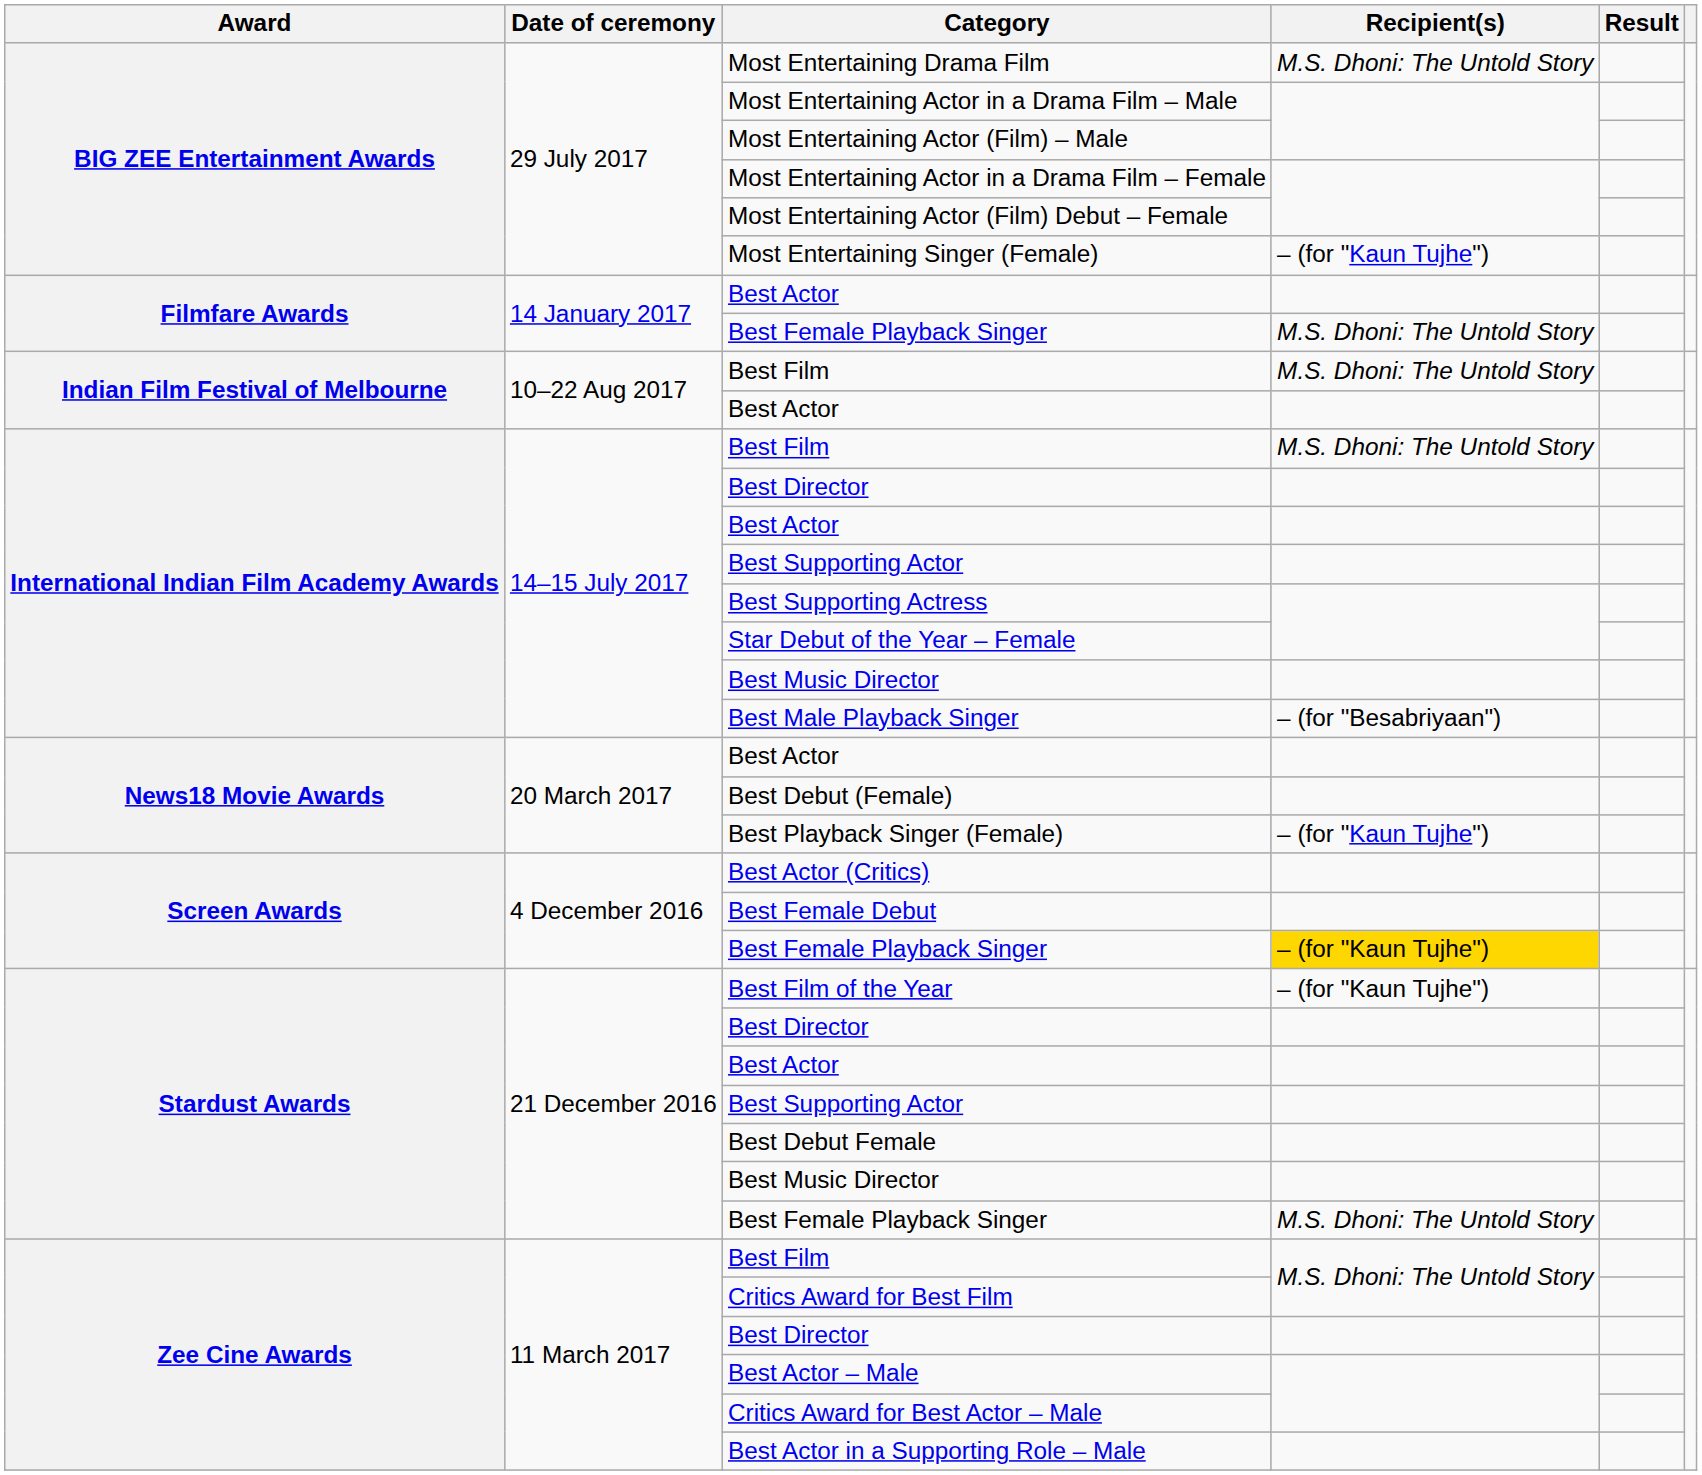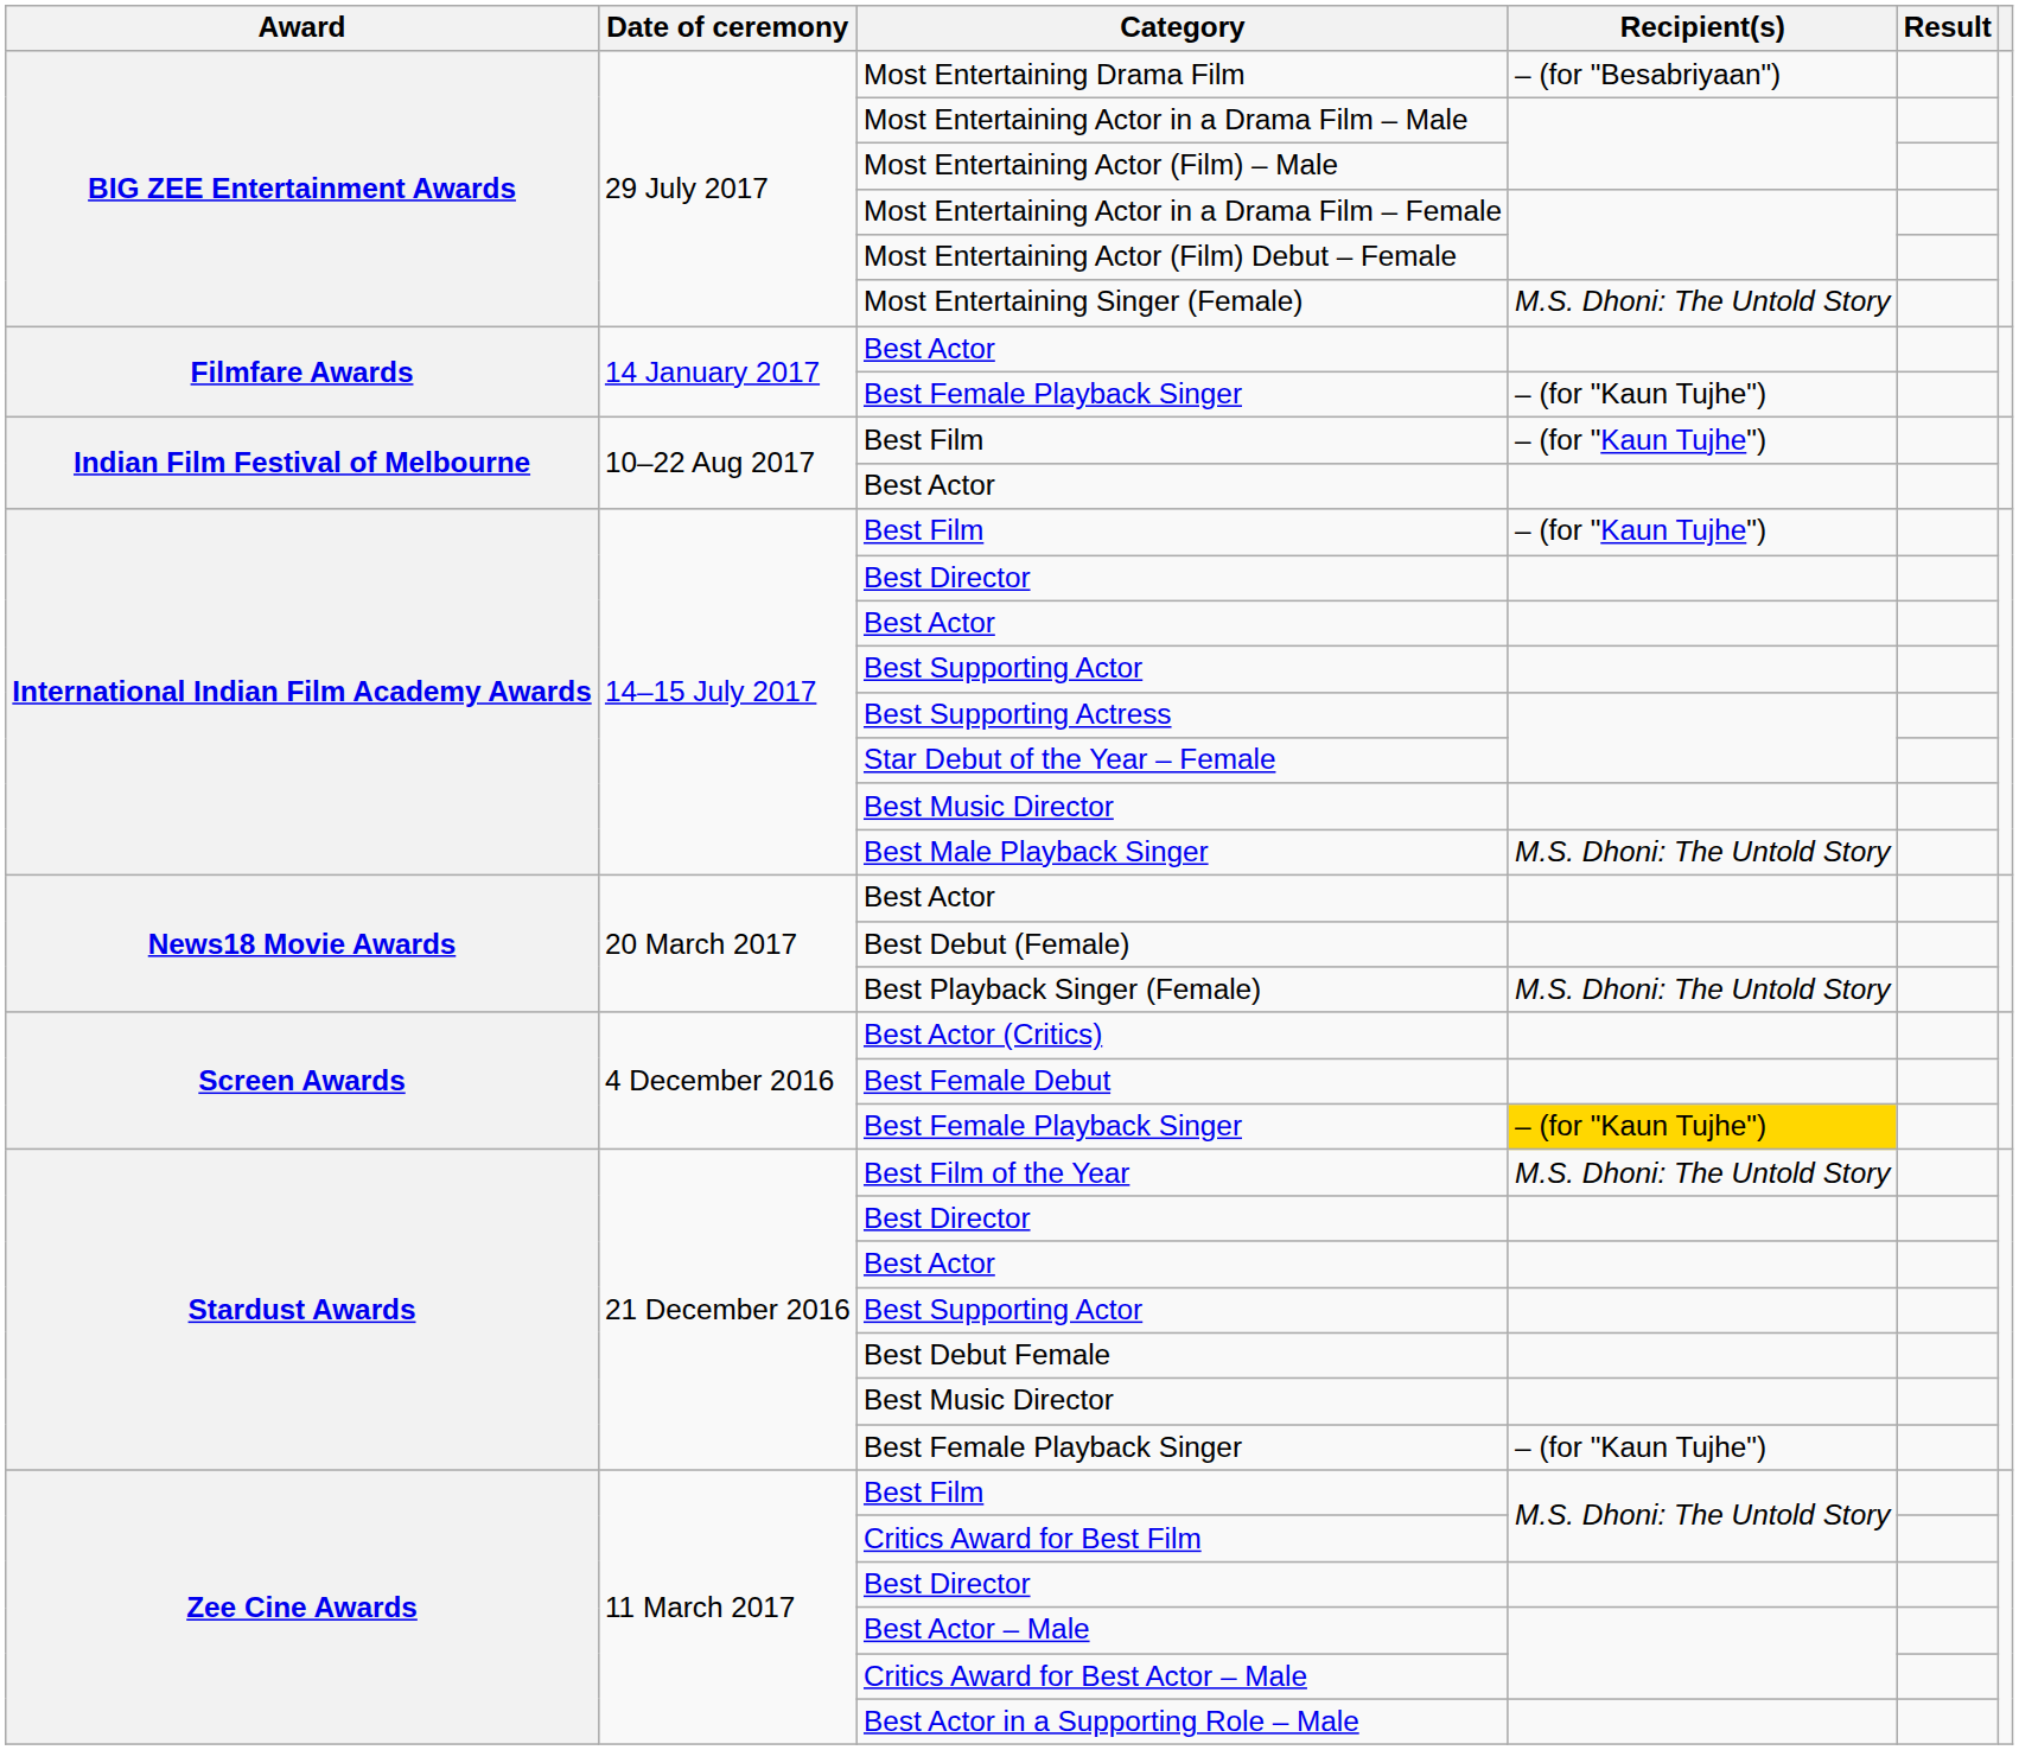 <table class="wikitable plainrowheaders sortable">
 <tr>
 <th scope="col">Award</th>
 <th scope="col">Date of ceremony</th>
 <th scope="col">Category</th>
 <th scope="col">Recipient(s)</th>
 <th scope="col">Result</th>
 <th scope="col" class="unsortable"></th>
 </tr>
 <tr>
 <th scope="row" rowspan="6"><a href='#'>BIG ZEE Entertainment Awards</a></th>
 <td rowspan="6">29 July 2017</td>
 <td>Most Entertaining Drama Film</td>
-<td><em>M.S. Dhoni: The Untold Story</em></td>
+<td> – (for "Besabriyaan")</td>
 <td></td>
 <td style="text-align:center;" rowspan="6"><br></td>
 </tr>
 <tr>
 <td>Most Entertaining Actor in a Drama Film – Male</td>
 <td rowspan="2"></td>
 <td></td>
 </tr>
 <tr>
 <td>Most Entertaining Actor (Film) – Male</td>
 <td></td>
 </tr>
 <tr>
 <td>Most Entertaining Actor in a Drama Film – Female</td>
 <td rowspan="2"></td>
 <td></td>
 </tr>
 <tr>
 <td>Most Entertaining Actor (Film) Debut – Female</td>
 <td></td>
 </tr>
 <tr>
 <td>Most Entertaining Singer (Female)</td>
-<td> – (for "<a href='#'>Kaun Tujhe</a>")</td>
+<td><em>M.S. Dhoni: The Untold Story</em></td>
 <td></td>
 </tr>
 <tr>
 <th scope="row" rowspan="2"><a href='#'>Filmfare Awards</a></th>
 <td rowspan="2"><a href='#'>14 January 2017</a></td>
 <td><a href='#'>Best Actor</a></td>
 <td></td>
 <td></td>
 <td style="text-align:center;" rowspan="2"></td>
 </tr>
 <tr>
 <td><a href='#'>Best Female Playback Singer</a></td>
-<td><em>M.S. Dhoni: The Untold Story</em></td>
+<td> – (for "Kaun Tujhe")</td>
 <td></td>
 </tr>
 <tr>
 <th scope="row" rowspan="2"><a href='#'>Indian Film Festival of Melbourne</a></th>
 <td rowspan="2">10–22 Aug 2017</td>
 <td>Best Film</td>
-<td><em>M.S. Dhoni: The Untold Story</em></td>
+<td> – (for "<a href='#'>Kaun Tujhe</a>")</td>
 <td></td>
 <td style="text-align:center;" rowspan="2"><br></td>
 </tr>
 <tr>
 <td>Best Actor</td>
 <td></td>
 <td></td>
 </tr>
 <tr>
 <th scope="row" rowspan="8"><a href='#'>International Indian Film Academy Awards</a></th>
 <td rowspan="8"><a href='#'>14–15 July 2017</a></td>
 <td><a href='#'>Best Film</a></td>
-<td><em>M.S. Dhoni: The Untold Story</em></td>
+<td> – (for "<a href='#'>Kaun Tujhe</a>")</td>
 <td></td>
 <td style="text-align:center;" rowspan="8"><br></td>
 </tr>
 <tr>
 <td><a href='#'>Best Director</a></td>
 <td></td>
 <td></td>
 </tr>
 <tr>
 <td><a href='#'>Best Actor</a></td>
 <td></td>
 <td></td>
 </tr>
 <tr>
 <td><a href='#'>Best Supporting Actor</a></td>
 <td></td>
 <td></td>
 </tr>
 <tr>
 <td><a href='#'>Best Supporting Actress</a></td>
 <td rowspan="2"></td>
 <td></td>
 </tr>
 <tr>
 <td><a href='#'>Star Debut of the Year – Female</a></td>
 <td></td>
 </tr>
 <tr>
 <td><a href='#'>Best Music Director</a></td>
 <td></td>
 <td></td>
 </tr>
 <tr>
 <td><a href='#'>Best Male Playback Singer</a></td>
-<td> – (for "Besabriyaan")</td>
+<td><em>M.S. Dhoni: The Untold Story</em></td>
 <td></td>
 </tr>
 <tr>
 <th scope="row" rowspan="3"><a href='#'>News18 Movie Awards</a></th>
 <td rowspan="3">20 March 2017</td>
 <td>Best Actor</td>
 <td></td>
 <td></td>
 <td style="text-align:center;" rowspan="3"></td>
 </tr>
 <tr>
 <td>Best Debut (Female)</td>
 <td></td>
 <td></td>
 </tr>
 <tr>
 <td>Best Playback Singer (Female)</td>
-<td> – (for "<a href='#'>Kaun Tujhe</a>")</td>
+<td><em>M.S. Dhoni: The Untold Story</em></td>
 <td></td>
 </tr>
 <tr>
 <th scope="row" rowspan="3"><a href='#'>Screen Awards</a></th>
 <td rowspan="3">4 December 2016</td>
 <td><a href='#'>Best Actor (Critics)</a></td>
 <td></td>
 <td></td>
 <td style="text-align:center;" rowspan="3"></td>
 </tr>
 <tr>
 <td><a href='#'>Best Female Debut</a></td>
 <td></td>
 <td></td>
 </tr>
 <tr>
 <td><a href='#'>Best Female Playback Singer</a></td>
 <td style="background: gold;"> – (for "Kaun Tujhe")</td>
 <td></td>
 </tr>
 <tr>
 <th scope="row" rowspan="7"><a href='#'>Stardust Awards</a></th>
 <td rowspan="7">21 December 2016</td>
 <td><a href='#'>Best Film of the Year</a></td>
-<td> – (for "Kaun Tujhe")</td>
+<td><em>M.S. Dhoni: The Untold Story</em></td>
 <td></td>
 <td style="text-align:center;" rowspan="7"><br></td>
 </tr>
 <tr>
 <td><a href='#'>Best Director</a></td>
 <td></td>
 <td></td>
 </tr>
 <tr>
 <td><a href='#'>Best Actor</a></td>
 <td></td>
 <td></td>
 </tr>
 <tr>
 <td><a href='#'>Best Supporting Actor</a></td>
 <td></td>
 <td></td>
 </tr>
 <tr>
 <td>Best Debut Female</td>
 <td></td>
 <td></td>
 </tr>
 <tr>
 <td>Best Music Director</td>
 <td></td>
 <td></td>
 </tr>
 <tr>
 <td>Best Female Playback Singer</td>
-<td><em>M.S. Dhoni: The Untold Story</em></td>
+<td> – (for "Kaun Tujhe")</td>
 <td></td>
 </tr>
 <tr>
 <th scope="row" rowspan="6"><a href='#'>Zee Cine Awards</a></th>
 <td rowspan="6">11 March 2017</td>
 <td><a href='#'>Best Film</a></td>
 <td rowspan="2"><em>M.S. Dhoni: The Untold Story</em></td>
 <td></td>
 <td style="text-align:center;" rowspan="6"><br><br></td>
 </tr>
 <tr>
 <td><a href='#'>Critics Award for Best Film</a></td>
 <td></td>
 </tr>
 <tr>
 <td><a href='#'>Best Director</a></td>
 <td></td>
 <td></td>
 </tr>
 <tr>
 <td><a href='#'>Best Actor – Male</a></td>
 <td rowspan="2"></td>
 <td></td>
 </tr>
 <tr>
 <td><a href='#'>Critics Award for Best Actor – Male</a></td>
 <td></td>
 </tr>
 <tr>
 <td><a href='#'>Best Actor in a Supporting Role – Male</a></td>
 <td></td>
 <td></td>
 </tr>
 </table>
